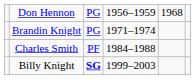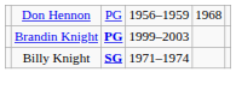 <table class="wikitable sortable" style= text-align:center>
 <tr>
 <td></td>
 <td><a href='#'>Don Hennon</a></td>
 <td><a href='#'>PG</a></td>
 <td>1956–1959</td>
 <td>1968</td>
 <td></td>
 </tr>
 <tr>
 <td></td>
 <td><a href='#'>Brandin Knight</a></td>
-<td><a href='#'>PG</a></td>
-<td>1971–1974</td>
-<td></td>
-<td></td>
-</tr>
-<tr>
-<td></td>
-<td><a href='#'>Charles Smith</a></td>
-<td><a href='#'>PF</a></td>
-<td>1984–1988</td>
+<td><strong><a href='#'>PG</a></strong></td>
+<td>1999–2003</td>
 <td></td>
 <td></td>
 </tr>
 <tr>
 <td></td>
 <td>Billy Knight</td>
 <td><strong><a href='#'>SG</a></strong></td>
-<td>1999–2003</td>
+<td>1971–1974</td>
 <td></td>
 <td></td>
 </tr>
 </table>
